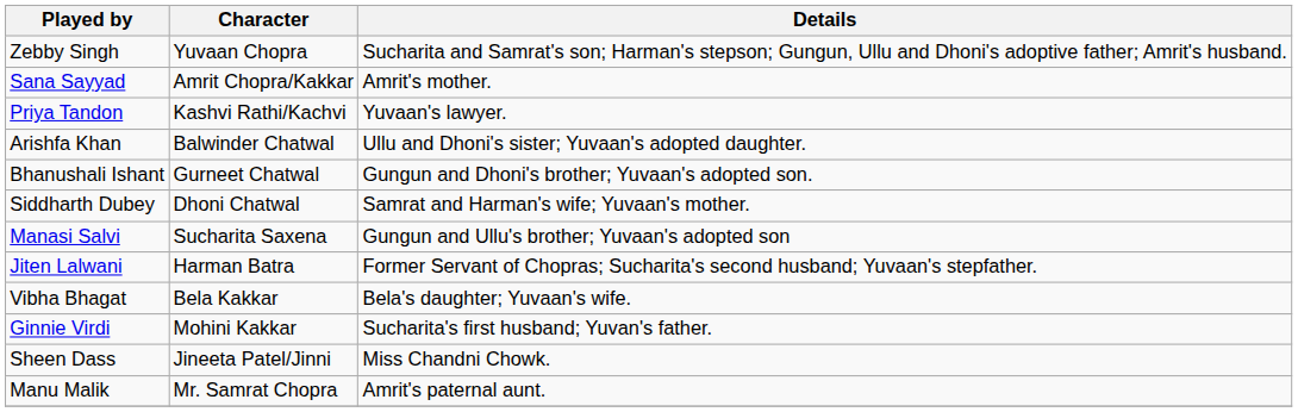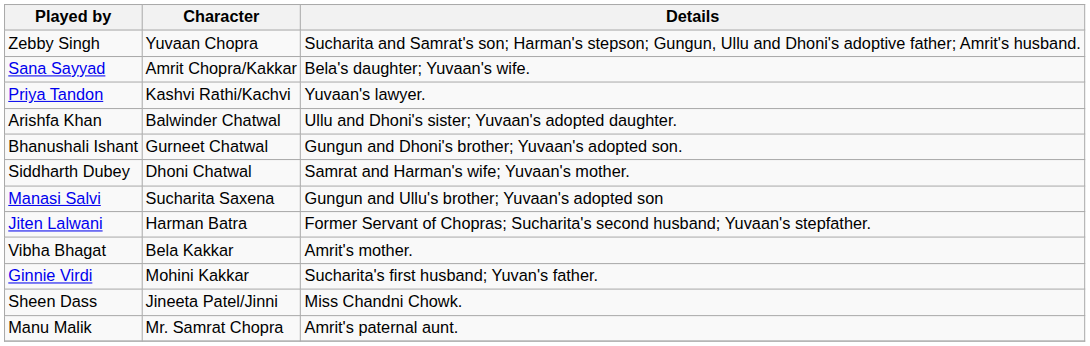 <table class="wikitable">
 <tr>
 <th>Played by</th>
 <th>Character</th>
 <th>Details</th>
 </tr>
 <tr>
 <td>Zebby Singh</td>
 <td>Yuvaan Chopra</td>
 <td>Sucharita and Samrat's son; Harman's stepson; Gungun, Ullu and Dhoni's adoptive father; Amrit's husband.</td>
 </tr>
 <tr>
 <td><a href='#'>Sana Sayyad</a></td>
 <td>Amrit Chopra/Kakkar</td>
-<td>Amrit's mother.</td>
+<td>Bela's daughter; Yuvaan's wife.</td>
 </tr>
 <tr>
 <td><a href='#'>Priya Tandon</a></td>
 <td>Kashvi Rathi/Kachvi</td>
 <td>Yuvaan's lawyer.</td>
 </tr>
 <tr>
 <td>Arishfa Khan</td>
 <td>Balwinder Chatwal</td>
 <td>Ullu and Dhoni's sister; Yuvaan's adopted daughter.</td>
 </tr>
 <tr>
 <td>Bhanushali Ishant</td>
 <td>Gurneet Chatwal</td>
 <td>Gungun and Dhoni's brother; Yuvaan's adopted son.</td>
 </tr>
 <tr>
 <td>Siddharth Dubey</td>
 <td>Dhoni Chatwal</td>
 <td>Samrat and Harman's wife; Yuvaan's mother.</td>
 </tr>
 <tr>
 <td><a href='#'>Manasi Salvi</a></td>
 <td>Sucharita Saxena</td>
 <td>Gungun and Ullu's brother; Yuvaan's adopted son</td>
 </tr>
 <tr>
 <td><a href='#'>Jiten Lalwani</a></td>
 <td>Harman Batra</td>
 <td>Former Servant of Chopras; Sucharita's second husband; Yuvaan's stepfather.</td>
 </tr>
 <tr>
 <td>Vibha Bhagat</td>
 <td>Bela Kakkar</td>
-<td>Bela's daughter; Yuvaan's wife.</td>
+<td>Amrit's mother.</td>
 </tr>
 <tr>
 <td><a href='#'>Ginnie Virdi</a></td>
 <td>Mohini Kakkar</td>
 <td>Sucharita's first husband; Yuvan's father.</td>
 </tr>
 <tr>
 <td>Sheen Dass</td>
 <td>Jineeta Patel/Jinni</td>
 <td>Miss Chandni Chowk.</td>
 </tr>
 <tr>
 <td>Manu Malik</td>
 <td>Mr. Samrat Chopra</td>
 <td>Amrit's paternal aunt.</td>
 </tr>
 <tr>
 </tr>
 </table>
